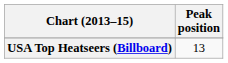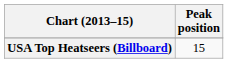 <table class="wikitable plainrowheaders" style="text-align:center">
 <tr>
 <th scope="col">Chart (2013–15)</th>
 <th scope="col">Peak<br>position</th>
 </tr>
 <tr>
 </tr>
 <tr>
 </tr>
 <tr>
 <th scope="row">USA Top Heatseers (<a href='#'>Billboard</a>)</th>
-<td>13</td>
+<td>15</td>
 </tr>
 </table>
